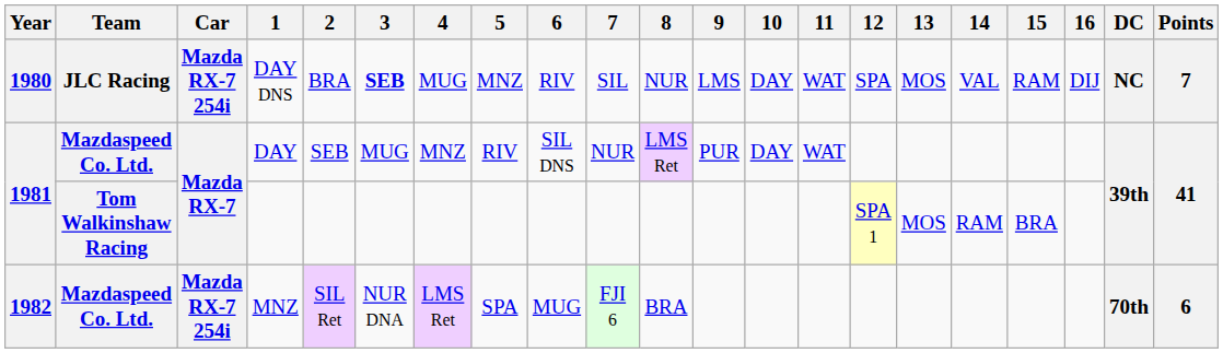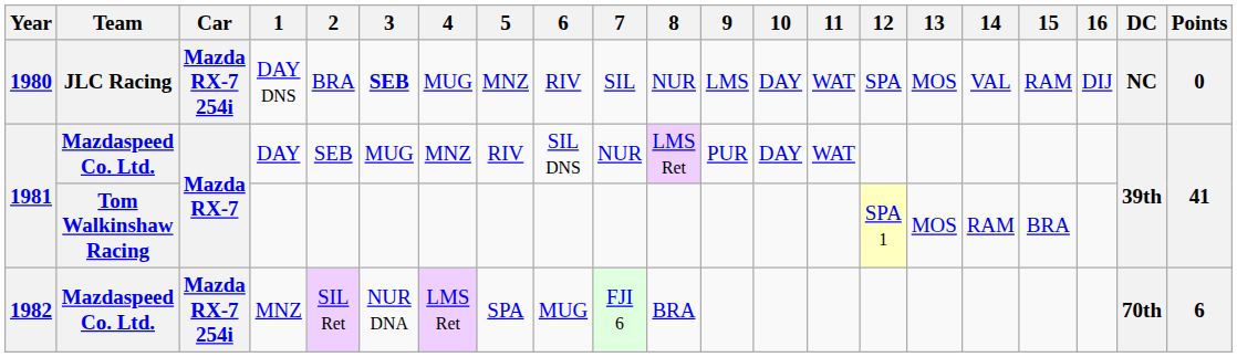 <table class="wikitable" style="text-align:center; font-size:95%">
 <tr>
 <th>Year</th>
 <th>Team</th>
 <th>Car</th>
 <th>1</th>
 <th>2</th>
 <th>3</th>
 <th>4</th>
 <th>5</th>
 <th>6</th>
 <th>7</th>
 <th>8</th>
 <th>9</th>
 <th>10</th>
 <th>11</th>
 <th>12</th>
 <th>13</th>
 <th>14</th>
 <th>15</th>
 <th>16</th>
 <th>DC</th>
 <th>Points</th>
 </tr>
 <tr>
 <th><a href='#'>1980</a></th>
 <th>JLC Racing</th>
 <th><a href='#'>Mazda RX-7 254i</a></th>
 <td><a href='#'>DAY</a><br><small>DNS</small></td>
 <td><a href='#'>BRA</a></td>
 <td><strong><a href='#'>SEB</a></strong></td>
 <td><a href='#'>MUG</a></td>
 <td><a href='#'>MNZ</a></td>
 <td><a href='#'>RIV</a></td>
 <td><a href='#'>SIL</a></td>
 <td><a href='#'>NUR</a></td>
 <td><a href='#'>LMS</a></td>
 <td><a href='#'>DAY</a></td>
 <td><a href='#'>WAT</a></td>
 <td><a href='#'>SPA</a></td>
 <td><a href='#'>MOS</a></td>
 <td><a href='#'>VAL</a></td>
 <td><a href='#'>RAM</a></td>
 <td><a href='#'>DIJ</a></td>
 <th>NC</th>
-<th>7</th>
+<th>0</th>
 </tr>
 <tr>
 <th rowspan=2><a href='#'>1981</a></th>
 <th><a href='#'>Mazdaspeed Co. Ltd.</a></th>
 <th rowspan=2><a href='#'>Mazda RX-7</a></th>
 <td><a href='#'>DAY</a></td>
 <td><a href='#'>SEB</a></td>
 <td><a href='#'>MUG</a></td>
 <td><a href='#'>MNZ</a></td>
 <td><a href='#'>RIV</a></td>
 <td><a href='#'>SIL</a><br><small>DNS</small></td>
 <td><a href='#'>NUR</a></td>
 <td style="background:#efcfff;"><a href='#'>LMS</a><br><small>Ret</small></td>
 <td><a href='#'>PUR</a></td>
 <td><a href='#'>DAY</a></td>
 <td><a href='#'>WAT</a></td>
 <td></td>
 <td></td>
 <td></td>
 <td></td>
 <td></td>
 <th rowspan=2>39th</th>
 <th rowspan=2>41</th>
 </tr>
 <tr>
 <th><a href='#'>Tom Walkinshaw Racing</a></th>
 <td></td>
 <td></td>
 <td></td>
 <td></td>
 <td></td>
 <td></td>
 <td></td>
 <td></td>
 <td></td>
 <td></td>
 <td></td>
 <td style="background:#ffffbf;"><a href='#'>SPA</a><br><small>1</small></td>
 <td><a href='#'>MOS</a></td>
 <td><a href='#'>RAM</a></td>
 <td><a href='#'>BRA</a></td>
 <td></td>
 </tr>
 <tr>
 <th><a href='#'>1982</a></th>
 <th><a href='#'>Mazdaspeed Co. Ltd.</a></th>
 <th><a href='#'>Mazda RX-7 254i</a></th>
 <td><a href='#'>MNZ</a></td>
 <td style="background:#efcfff;"><a href='#'>SIL</a><br><small>Ret</small></td>
 <td><a href='#'>NUR</a><br><small>DNA</small></td>
 <td style="background:#efcfff;"><a href='#'>LMS</a><br><small>Ret</small></td>
 <td><a href='#'>SPA</a></td>
 <td><a href='#'>MUG</a></td>
 <td style="background:#dfffdf;"><a href='#'>FJI</a><br><small>6</small></td>
 <td><a href='#'>BRA</a></td>
 <td></td>
 <td></td>
 <td></td>
 <td></td>
 <td></td>
 <td></td>
 <td></td>
 <td></td>
 <th>70th</th>
 <th>6</th>
 </tr>
 </table>
